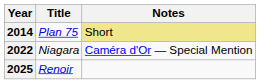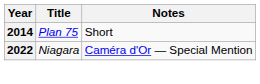 <table class="wikitable">
 <tr>
 <th>Year</th>
 <th>Title</th>
 <th>Notes</th>
 </tr>
 <tr>
 <th>2014</th>
 <td><em><a href='#'>Plan 75</a></em></td>
-<td style="background: khaki;">Short</td>
+<td>Short</td>
 </tr>
 <tr>
 <th>2022</th>
 <td><em>Niagara</em></td>
 <td><a href='#'>Caméra d'Or</a> — Special Mention</td>
 </tr>
-<tr>
-<th>2025</th>
-<td><em><a href='#'>Renoir</a></em></td>
-<td></td>
-</tr>
 </table>
